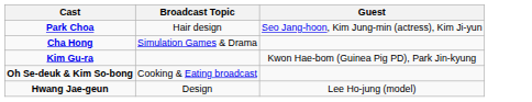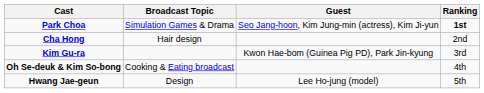 <table class="wikitable" style="font-size:90%;">
 <tr>
 <th>Cast</th>
 <th>Broadcast Topic</th>
 <th>Guest</th>
+<th>Ranking</th>
 </tr>
 <tr align="center">
 <td><strong><a href='#'>Park Choa</a></strong></td>
-<td>Hair design</td>
+<td><a href='#'>Simulation Games</a> & Drama</td>
 <td><a href='#'>Seo Jang-hoon</a>, Kim Jung-min (actress), Kim Ji-yun</td>
+<td><strong>1st</strong></td>
 </tr>
 <tr align="center">
 <td><strong><a href='#'>Cha Hong</a></strong></td>
-<td><a href='#'>Simulation Games</a> & Drama</td>
+<td>Hair design</td>
 <td></td>
+<td>2nd</td>
 </tr>
 <tr align="center">
 <td><strong><a href='#'>Kim Gu-ra</a></strong></td>
 <td></td>
 <td>Kwon Hae-bom (Guinea Pig PD), Park Jin-kyung</td>
+<td>3rd</td>
 </tr>
 <tr align="center">
 <td><strong>Oh Se-deuk & Kim So-bong</strong></td>
 <td>Cooking & <a href='#'>Eating broadcast</a></td>
 <td></td>
+<td>4th</td>
 </tr>
 <tr align="center">
 <td><strong>Hwang Jae-geun</strong></td>
 <td>Design</td>
 <td>Lee Ho-jung (model)</td>
+<td>5th</td>
 </tr>
 </table>
